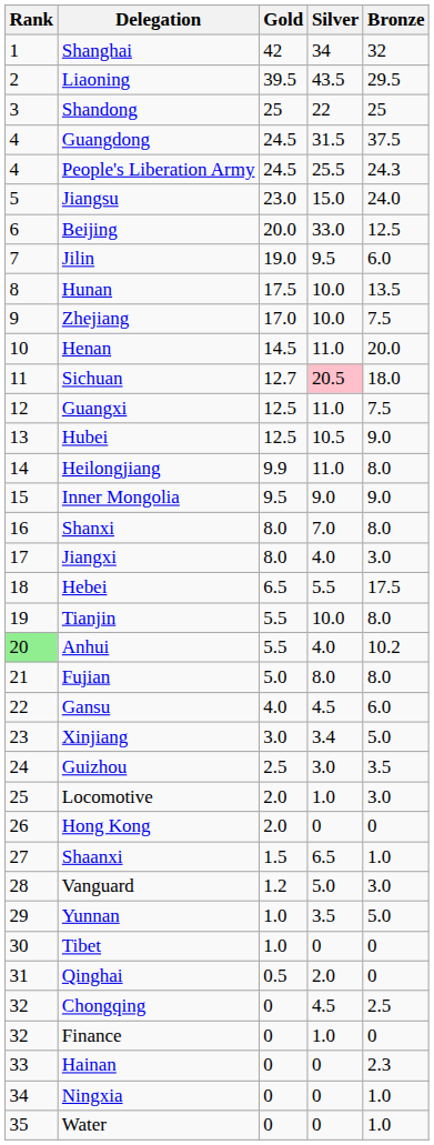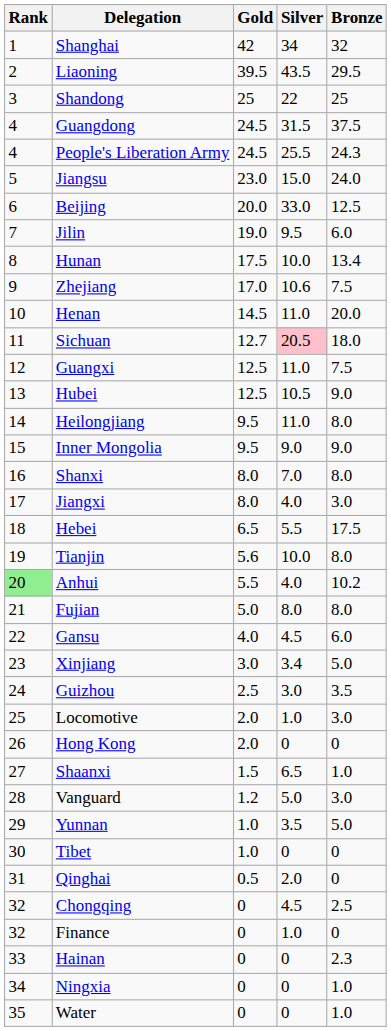 <table class="wikitable">
 <tr>
 <th>Rank</th>
 <th>Delegation</th>
 <th>Gold</th>
 <th>Silver</th>
 <th>Bronze</th>
 </tr>
 <tr>
 <td>1</td>
 <td><a href='#'>Shanghai</a></td>
 <td>42</td>
 <td>34</td>
 <td>32</td>
 </tr>
 <tr>
 <td>2</td>
 <td><a href='#'>Liaoning</a></td>
 <td>39.5</td>
 <td>43.5</td>
 <td>29.5</td>
 </tr>
 <tr>
 <td>3</td>
 <td><a href='#'>Shandong</a></td>
 <td>25</td>
 <td>22</td>
 <td>25</td>
 </tr>
 <tr>
 <td>4</td>
 <td><a href='#'>Guangdong</a></td>
 <td>24.5</td>
 <td>31.5</td>
 <td>37.5</td>
 </tr>
 <tr>
 <td>4</td>
 <td><a href='#'>People's Liberation Army</a></td>
 <td>24.5</td>
 <td>25.5</td>
 <td>24.3</td>
 </tr>
 <tr>
 <td>5</td>
 <td><a href='#'>Jiangsu</a></td>
 <td>23.0</td>
 <td>15.0</td>
 <td>24.0</td>
 </tr>
 <tr>
 <td>6</td>
 <td><a href='#'>Beijing</a></td>
 <td>20.0</td>
 <td>33.0</td>
 <td>12.5</td>
 </tr>
 <tr>
 <td>7</td>
 <td><a href='#'>Jilin</a></td>
 <td>19.0</td>
 <td>9.5</td>
 <td>6.0</td>
 </tr>
 <tr>
 <td>8</td>
 <td><a href='#'>Hunan</a></td>
 <td>17.5</td>
 <td>10.0</td>
-<td>13.5</td>
+<td>13.4</td>
 </tr>
 <tr>
 <td>9</td>
 <td><a href='#'>Zhejiang</a></td>
 <td>17.0</td>
-<td>10.0</td>
+<td>10.6</td>
 <td>7.5</td>
 </tr>
 <tr>
 <td>10</td>
 <td><a href='#'>Henan</a></td>
 <td>14.5</td>
 <td>11.0</td>
 <td>20.0</td>
 </tr>
 <tr>
 <td>11</td>
 <td><a href='#'>Sichuan</a></td>
 <td>12.7</td>
 <td style="background: pink;">20.5</td>
 <td>18.0</td>
 </tr>
 <tr>
 <td>12</td>
 <td><a href='#'>Guangxi</a></td>
 <td>12.5</td>
 <td>11.0</td>
 <td>7.5</td>
 </tr>
 <tr>
 <td>13</td>
 <td><a href='#'>Hubei</a></td>
 <td>12.5</td>
 <td>10.5</td>
 <td>9.0</td>
 </tr>
 <tr>
 <td>14</td>
 <td><a href='#'>Heilongjiang</a></td>
-<td>9.9</td>
+<td>9.5</td>
 <td>11.0</td>
 <td>8.0</td>
 </tr>
 <tr>
 <td>15</td>
 <td><a href='#'>Inner Mongolia</a></td>
 <td>9.5</td>
 <td>9.0</td>
 <td>9.0</td>
 </tr>
 <tr>
 <td>16</td>
 <td><a href='#'>Shanxi</a></td>
 <td>8.0</td>
 <td>7.0</td>
 <td>8.0</td>
 </tr>
 <tr>
 <td>17</td>
 <td><a href='#'>Jiangxi</a></td>
 <td>8.0</td>
 <td>4.0</td>
 <td>3.0</td>
 </tr>
 <tr>
 <td>18</td>
 <td><a href='#'>Hebei</a></td>
 <td>6.5</td>
 <td>5.5</td>
 <td>17.5</td>
 </tr>
 <tr>
 <td>19</td>
 <td><a href='#'>Tianjin</a></td>
-<td>5.5</td>
+<td>5.6</td>
 <td>10.0</td>
 <td>8.0</td>
 </tr>
 <tr>
 <td style="background: lightgreen;">20</td>
 <td><a href='#'>Anhui</a></td>
 <td>5.5</td>
 <td>4.0</td>
 <td>10.2</td>
 </tr>
 <tr>
 <td>21</td>
 <td><a href='#'>Fujian</a></td>
 <td>5.0</td>
 <td>8.0</td>
 <td>8.0</td>
 </tr>
 <tr>
 <td>22</td>
 <td><a href='#'>Gansu</a></td>
 <td>4.0</td>
 <td>4.5</td>
 <td>6.0</td>
 </tr>
 <tr>
 <td>23</td>
 <td><a href='#'>Xinjiang</a></td>
 <td>3.0</td>
 <td>3.4</td>
 <td>5.0</td>
 </tr>
 <tr>
 <td>24</td>
 <td><a href='#'>Guizhou</a></td>
 <td>2.5</td>
 <td>3.0</td>
 <td>3.5</td>
 </tr>
 <tr>
 <td>25</td>
 <td>Locomotive</td>
 <td>2.0</td>
 <td>1.0</td>
 <td>3.0</td>
 </tr>
 <tr>
 <td>26</td>
 <td><a href='#'>Hong Kong</a></td>
 <td>2.0</td>
 <td>0</td>
 <td>0</td>
 </tr>
 <tr>
 <td>27</td>
 <td><a href='#'>Shaanxi</a></td>
 <td>1.5</td>
 <td>6.5</td>
 <td>1.0</td>
 </tr>
 <tr>
 <td>28</td>
 <td>Vanguard</td>
 <td>1.2</td>
 <td>5.0</td>
 <td>3.0</td>
 </tr>
 <tr>
 <td>29</td>
 <td><a href='#'>Yunnan</a></td>
 <td>1.0</td>
 <td>3.5</td>
 <td>5.0</td>
 </tr>
 <tr>
 <td>30</td>
 <td><a href='#'>Tibet</a></td>
 <td>1.0</td>
 <td>0</td>
 <td>0</td>
 </tr>
 <tr>
 <td>31</td>
 <td><a href='#'>Qinghai</a></td>
 <td>0.5</td>
 <td>2.0</td>
 <td>0</td>
 </tr>
 <tr>
 <td>32</td>
 <td><a href='#'>Chongqing</a></td>
 <td>0</td>
 <td>4.5</td>
 <td>2.5</td>
 </tr>
 <tr>
 <td>32</td>
 <td>Finance</td>
 <td>0</td>
 <td>1.0</td>
 <td>0</td>
 </tr>
 <tr>
 <td>33</td>
 <td><a href='#'>Hainan</a></td>
 <td>0</td>
 <td>0</td>
 <td>2.3</td>
 </tr>
 <tr>
 <td>34</td>
 <td><a href='#'>Ningxia</a></td>
 <td>0</td>
 <td>0</td>
 <td>1.0</td>
 </tr>
 <tr>
 <td>35</td>
 <td>Water</td>
 <td>0</td>
 <td>0</td>
 <td>1.0</td>
 </tr>
 </table>
